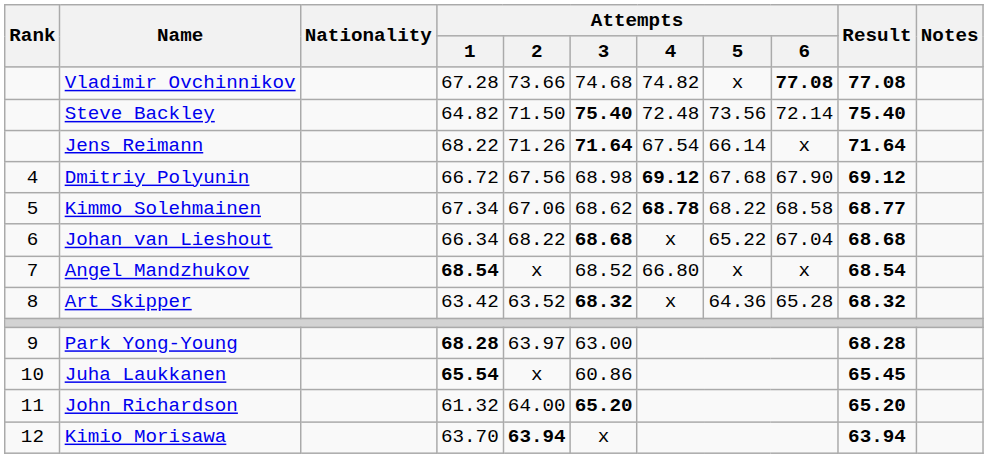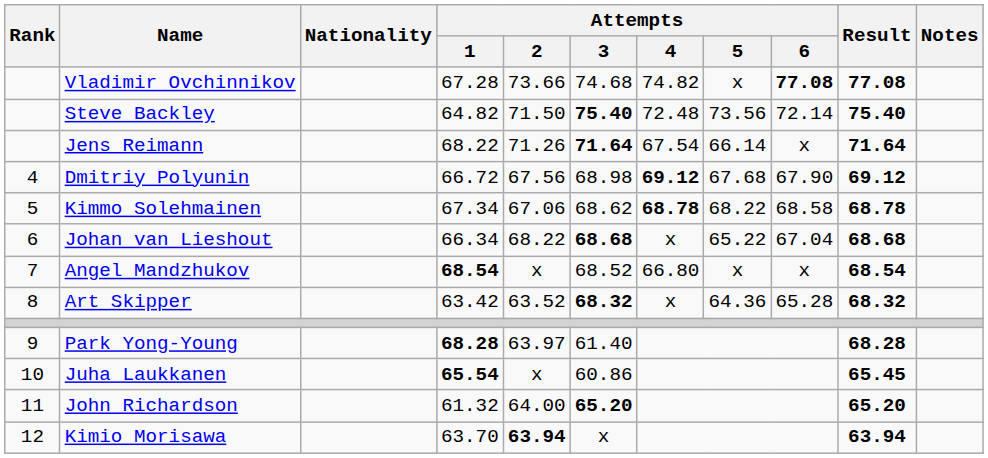 <table class="wikitable sortable" style="text-align:center">
 <tr>
 <th rowspan=2>Rank</th>
 <th rowspan=2>Name</th>
 <th rowspan=2>Nationality</th>
 <th colspan=6>Attempts</th>
 <th rowspan=2>Result</th>
 <th rowspan=2>Notes</th>
 </tr>
 <tr>
 <th>1</th>
 <th>2</th>
 <th>3</th>
 <th>4</th>
 <th>5</th>
 <th>6</th>
 </tr>
 <tr>
 <td></td>
 <td align=left><a href='#'>Vladimir Ovchinnikov</a></td>
 <td align=left></td>
 <td>67.28</td>
 <td>73.66</td>
 <td>74.68</td>
 <td>74.82</td>
 <td>x</td>
 <td><strong>77.08</strong></td>
 <td><strong>77.08</strong></td>
 <td></td>
 </tr>
 <tr>
 <td></td>
 <td align=left><a href='#'>Steve Backley</a></td>
 <td align=left></td>
 <td>64.82</td>
 <td>71.50</td>
 <td><strong>75.40</strong></td>
 <td>72.48</td>
 <td>73.56</td>
 <td>72.14</td>
 <td><strong>75.40</strong></td>
 <td></td>
 </tr>
 <tr>
 <td></td>
 <td align=left><a href='#'>Jens Reimann</a></td>
 <td align=left></td>
 <td>68.22</td>
 <td>71.26</td>
 <td><strong>71.64</strong></td>
 <td>67.54</td>
 <td>66.14</td>
 <td>x</td>
 <td><strong>71.64</strong></td>
 <td></td>
 </tr>
 <tr>
 <td>4</td>
 <td align=left><a href='#'>Dmitriy Polyunin</a></td>
 <td align=left></td>
 <td>66.72</td>
 <td>67.56</td>
 <td>68.98</td>
 <td><strong>69.12</strong></td>
 <td>67.68</td>
 <td>67.90</td>
 <td><strong>69.12</strong></td>
 <td></td>
 </tr>
 <tr>
 <td>5</td>
 <td align=left><a href='#'>Kimmo Solehmainen</a></td>
 <td align=left></td>
 <td>67.34</td>
 <td>67.06</td>
 <td>68.62</td>
 <td><strong>68.78</strong></td>
 <td>68.22</td>
 <td>68.58</td>
-<td><strong>68.77</strong></td>
+<td><strong>68.78</strong></td>
 <td></td>
 </tr>
 <tr>
 <td>6</td>
 <td align=left><a href='#'>Johan van Lieshout</a></td>
 <td align=left></td>
 <td>66.34</td>
 <td>68.22</td>
 <td><strong>68.68</strong></td>
 <td>x</td>
 <td>65.22</td>
 <td>67.04</td>
 <td><strong>68.68</strong></td>
 <td></td>
 </tr>
 <tr>
 <td>7</td>
 <td align=left><a href='#'>Angel Mandzhukov</a></td>
 <td align=left></td>
 <td><strong>68.54</strong></td>
 <td>x</td>
 <td>68.52</td>
 <td>66.80</td>
 <td>x</td>
 <td>x</td>
 <td><strong>68.54</strong></td>
 <td></td>
 </tr>
 <tr>
 <td>8</td>
 <td align=left><a href='#'>Art Skipper</a></td>
 <td align=left></td>
 <td>63.42</td>
 <td>63.52</td>
 <td><strong>68.32</strong></td>
 <td>x</td>
 <td>64.36</td>
 <td>65.28</td>
 <td><strong>68.32</strong></td>
 <td></td>
 </tr>
 <tr>
 <td colspan=11 bgcolor=lightgray></td>
 </tr>
 <tr>
 <td>9</td>
 <td align=left><a href='#'>Park Yong-Young</a></td>
 <td align=left></td>
 <td><strong>68.28</strong></td>
 <td>63.97</td>
-<td>63.00</td>
+<td>61.40</td>
 <td colspan=3></td>
 <td><strong>68.28</strong></td>
 <td></td>
 </tr>
 <tr>
 <td>10</td>
 <td align=left><a href='#'>Juha Laukkanen</a></td>
 <td align=left></td>
 <td><strong>65.54</strong></td>
 <td>x</td>
 <td>60.86</td>
 <td colspan=3></td>
 <td><strong>65.45</strong></td>
 <td></td>
 </tr>
 <tr>
 <td>11</td>
 <td align=left><a href='#'>John Richardson</a></td>
 <td align=left></td>
 <td>61.32</td>
 <td>64.00</td>
 <td><strong>65.20</strong></td>
 <td colspan=3></td>
 <td><strong>65.20</strong></td>
 <td></td>
 </tr>
 <tr>
 <td>12</td>
 <td align=left><a href='#'>Kimio Morisawa</a></td>
 <td align=left></td>
 <td>63.70</td>
 <td><strong>63.94</strong></td>
 <td>x</td>
 <td colspan=3></td>
 <td><strong>63.94</strong></td>
 <td></td>
 </tr>
 </table>
